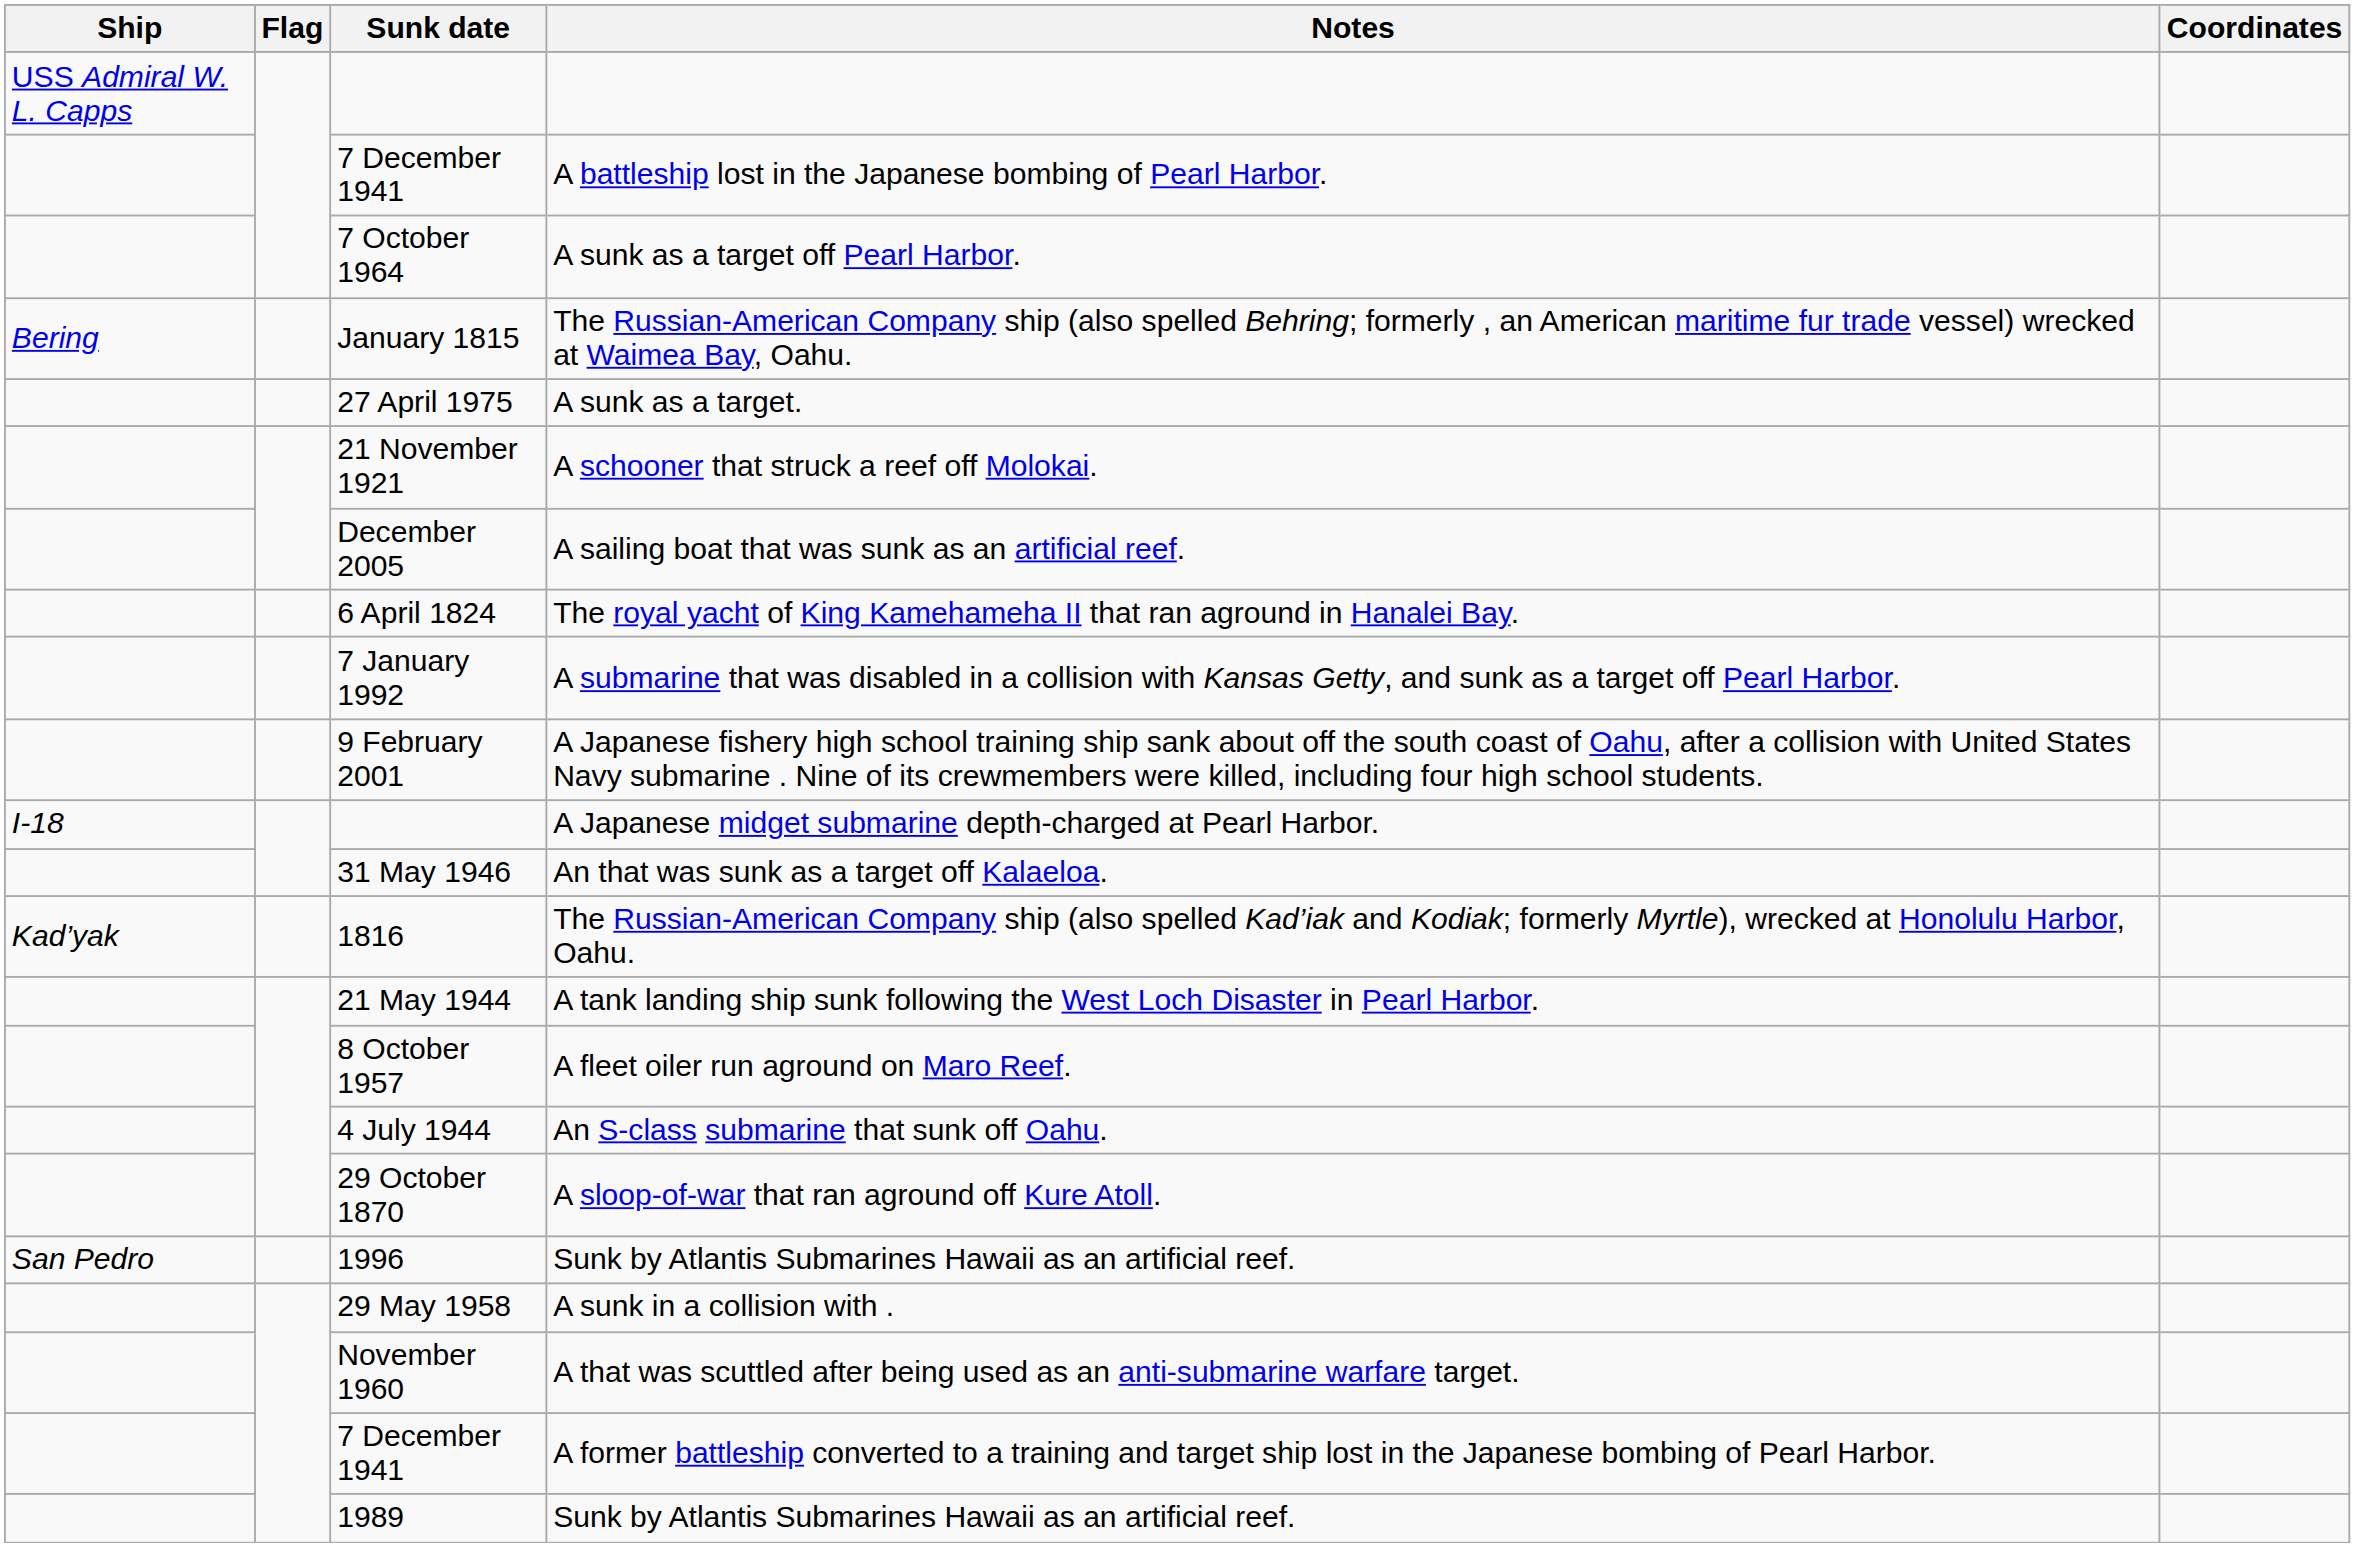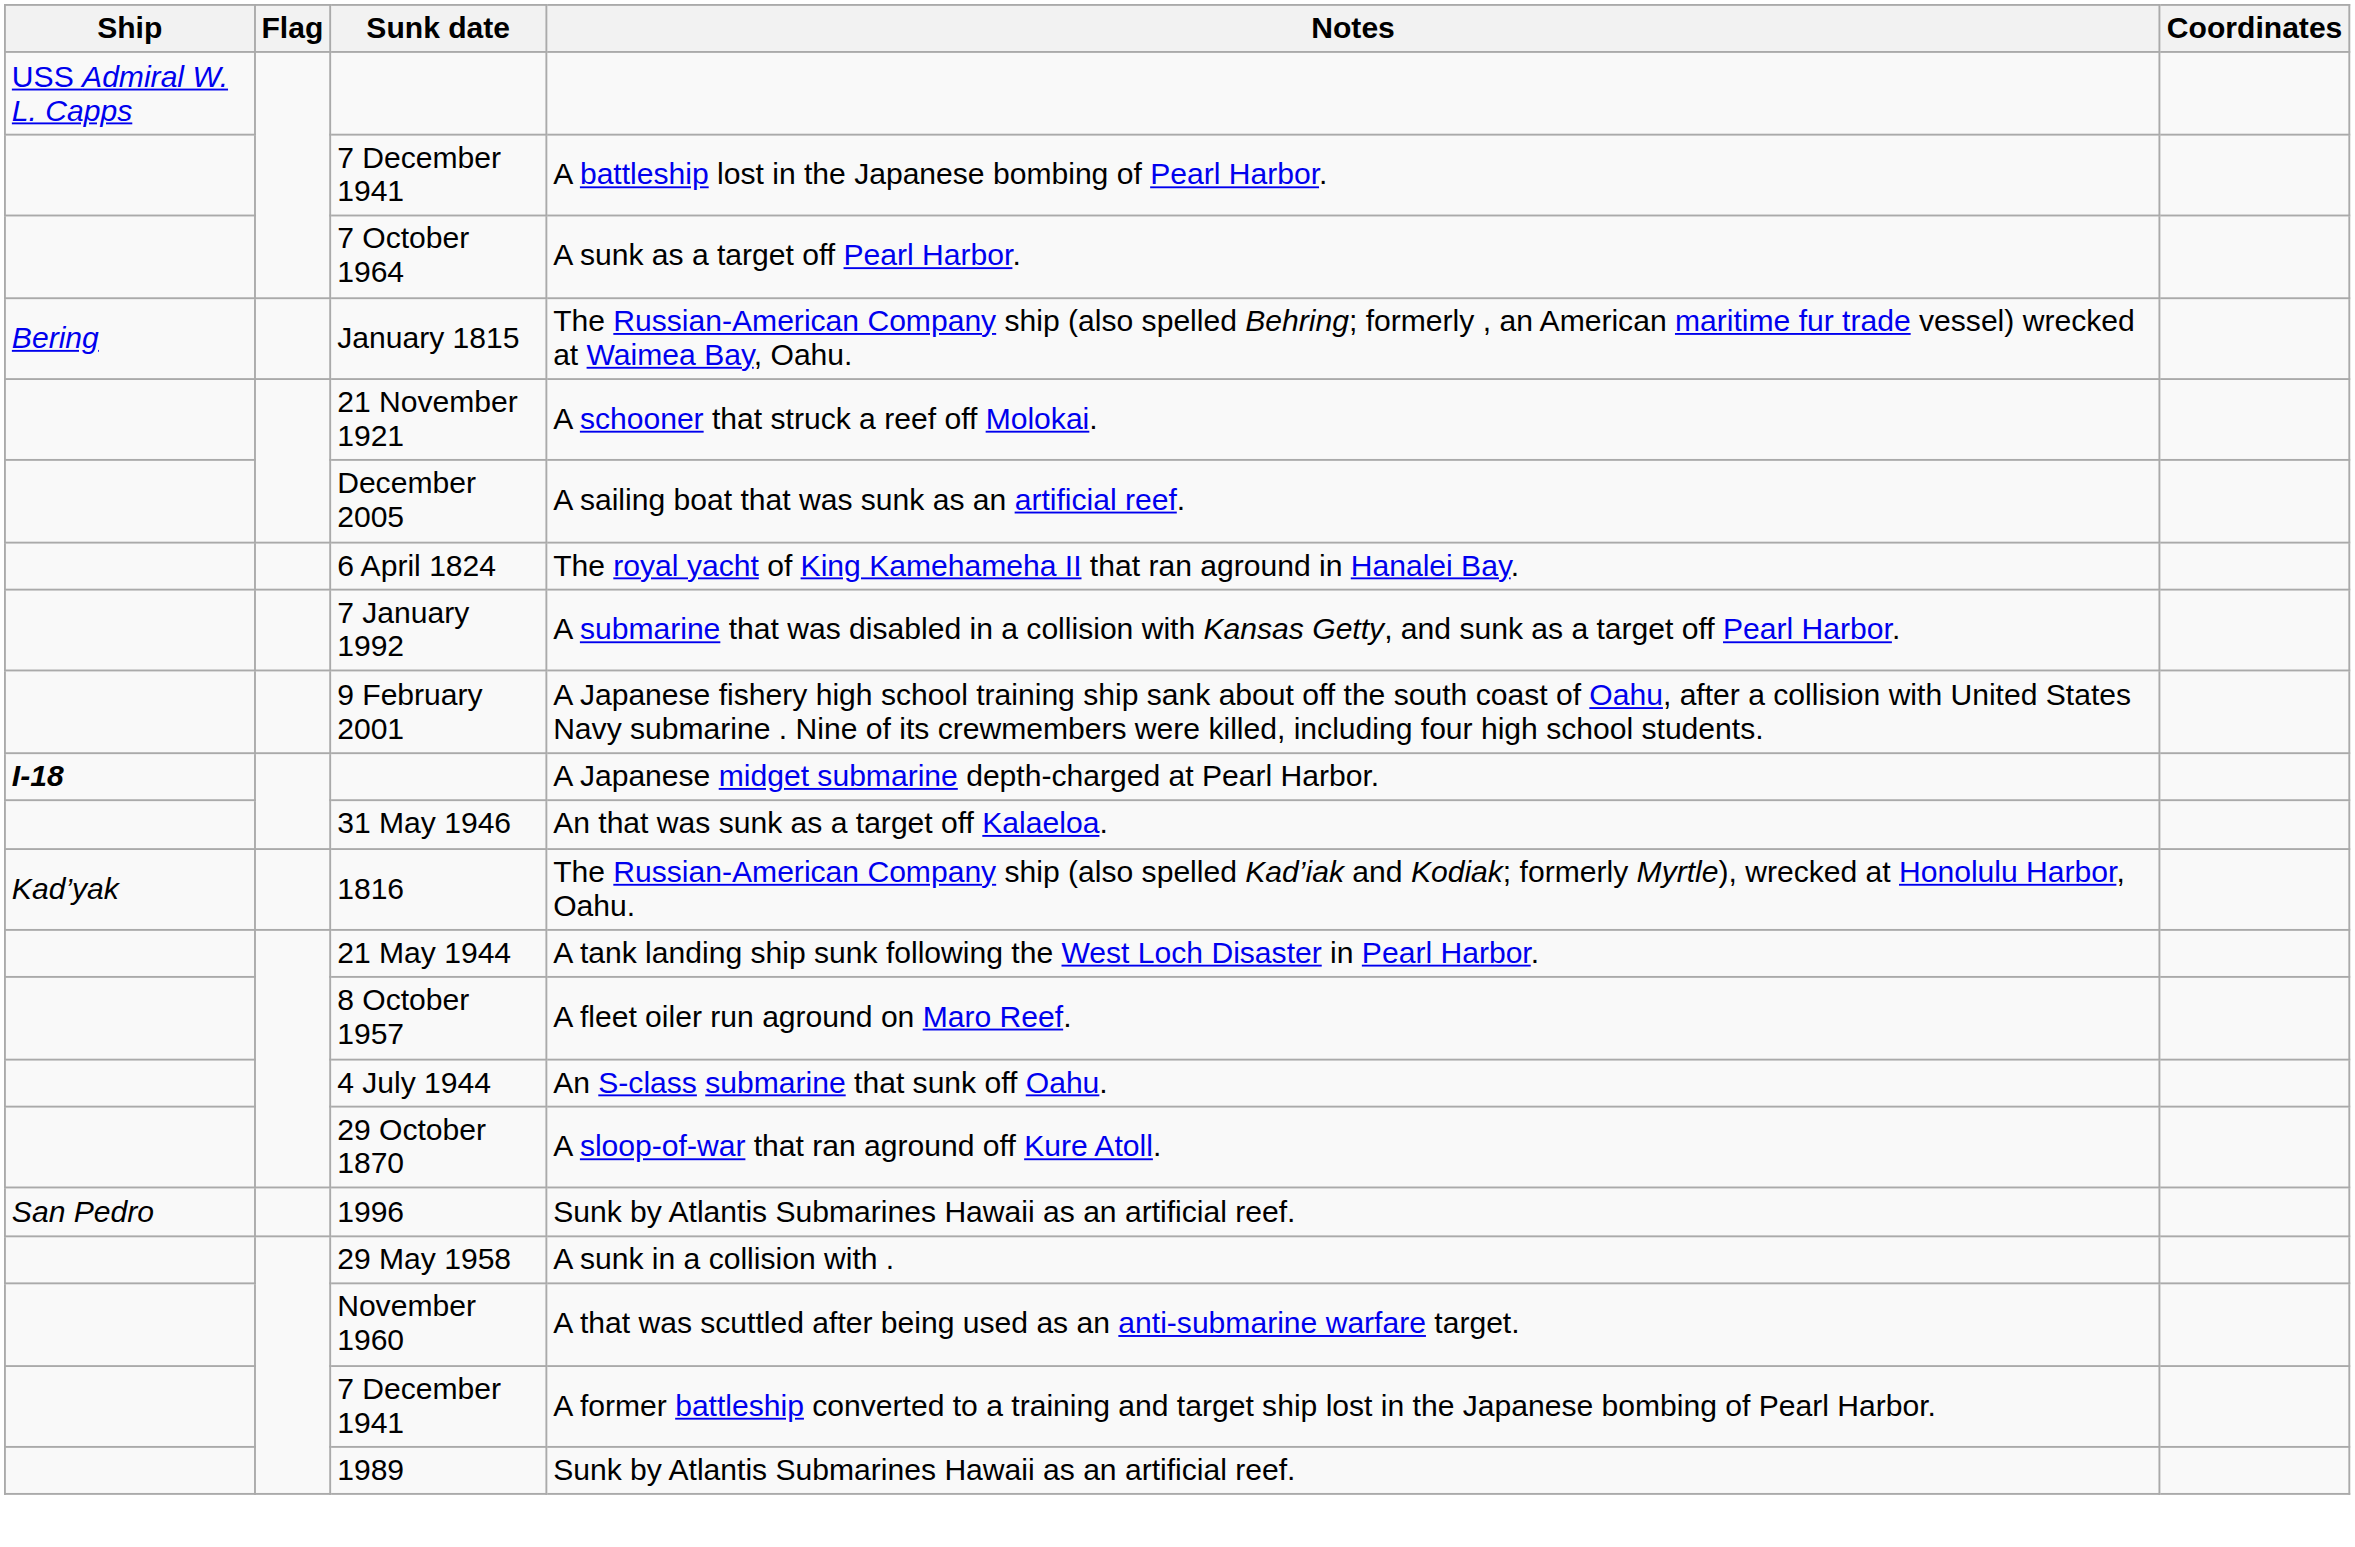 <table class="wikitable">
 <tr>
 <th>Ship</th>
 <th>Flag</th>
 <th>Sunk date</th>
 <th>Notes</th>
 <th>Coordinates</th>
 </tr>
 <tr>
 <td><a href='#'>USS <em>Admiral W. L. Capps</em></a></td>
 <td rowspan="3"></td>
 <td></td>
 <td></td>
 <td></td>
 </tr>
 <tr>
 <td></td>
 <td>7 December 1941</td>
 <td>A <a href='#'>battleship</a> lost in the Japanese bombing of <a href='#'>Pearl Harbor</a>.</td>
 <td></td>
 </tr>
 <tr>
 <td></td>
 <td>7 October 1964</td>
 <td>A  sunk as a target off <a href='#'>Pearl Harbor</a>.</td>
 <td></td>
 </tr>
 <tr>
 <td><em><a href='#'>Bering</a></em></td>
 <td></td>
 <td>January 1815</td>
 <td>The <a href='#'>Russian-American Company</a> ship (also spelled <em>Behring</em>; formerly , an American <a href='#'>maritime fur trade</a> vessel) wrecked at <a href='#'>Waimea Bay</a>, Oahu.</td>
-<td></td>
-</tr>
-<tr>
-<td></td>
-<td></td>
-<td>27 April 1975</td>
-<td>A  sunk as a target.</td>
 <td></td>
 </tr>
 <tr>
 <td></td>
 <td rowspan="2"></td>
 <td>21 November 1921</td>
 <td>A <a href='#'>schooner</a> that struck a reef off <a href='#'>Molokai</a>.</td>
 <td></td>
 </tr>
 <tr>
 <td></td>
 <td>December 2005</td>
 <td>A sailing boat that was sunk as an <a href='#'>artificial reef</a>.</td>
 <td></td>
 </tr>
 <tr>
 <td></td>
 <td></td>
 <td>6 April 1824</td>
 <td>The <a href='#'>royal yacht</a> of <a href='#'>King Kamehameha II</a> that ran aground in <a href='#'>Hanalei Bay</a>.</td>
 <td></td>
 </tr>
 <tr>
 <td></td>
 <td></td>
 <td>7 January 1992</td>
 <td>A <a href='#'>submarine</a> that was disabled in a collision with <em>Kansas Getty</em>, and sunk as a target off <a href='#'>Pearl Harbor</a>.</td>
 <td></td>
 </tr>
 <tr>
 <td></td>
 <td></td>
 <td>9 February 2001</td>
 <td>A Japanese fishery high school training ship sank about  off the south coast of <a href='#'>Oahu</a>, after a collision with United States Navy submarine . Nine of its crewmembers were killed, including four high school students.</td>
 <td></td>
 </tr>
 <tr>
-<td><em>I-18</em></td>
+<td><strong><em>I-18</em></strong></td>
 <td rowspan="2"></td>
 <td></td>
 <td>A Japanese <a href='#'>midget submarine</a> depth-charged at Pearl Harbor.</td>
 <td></td>
 </tr>
 <tr>
 <td></td>
 <td>31 May 1946</td>
 <td>An  that was sunk as a target off <a href='#'>Kalaeloa</a>.</td>
 <td></td>
 </tr>
 <tr>
 <td><em>Kad’yak</em></td>
 <td></td>
 <td>1816</td>
 <td>The <a href='#'>Russian-American Company</a> ship (also spelled <em>Kad’iak</em> and <em>Kodiak</em>; formerly <em>Myrtle</em>), wrecked at <a href='#'>Honolulu Harbor</a>, Oahu.</td>
 <td></td>
 </tr>
 <tr>
 <td></td>
 <td rowspan="4"></td>
 <td>21 May 1944</td>
 <td>A tank landing ship sunk following the <a href='#'>West Loch Disaster</a> in <a href='#'>Pearl Harbor</a>.</td>
 <td></td>
 </tr>
 <tr>
 <td></td>
 <td>8 October 1957</td>
 <td>A fleet oiler run aground on <a href='#'>Maro Reef</a>.</td>
 <td></td>
 </tr>
 <tr>
 <td></td>
 <td>4 July 1944</td>
 <td>An <a href='#'>S-class</a> <a href='#'>submarine</a> that sunk off <a href='#'>Oahu</a>.</td>
 <td></td>
 </tr>
 <tr>
 <td></td>
 <td>29 October 1870</td>
 <td>A <a href='#'>sloop-of-war</a> that ran aground off <a href='#'>Kure Atoll</a>.</td>
 <td></td>
 </tr>
 <tr>
 <td><em>San Pedro</em></td>
 <td></td>
 <td>1996</td>
 <td>Sunk by Atlantis Submarines Hawaii as an artificial reef.</td>
 <td></td>
 </tr>
 <tr>
 <td></td>
 <td rowspan="4"></td>
 <td>29 May 1958</td>
 <td>A  sunk in a collision with .</td>
 <td></td>
 </tr>
 <tr>
 <td></td>
 <td>November 1960</td>
 <td>A  that was scuttled after being used as an <a href='#'>anti-submarine warfare</a> target.</td>
 <td></td>
 </tr>
 <tr>
 <td></td>
 <td>7 December 1941</td>
 <td>A former <a href='#'>battleship</a> converted to a training and target ship lost in the Japanese bombing of Pearl Harbor.</td>
 <td></td>
 </tr>
 <tr>
 <td></td>
 <td>1989</td>
 <td>Sunk by Atlantis Submarines Hawaii as an artificial reef.</td>
 <td></td>
 </tr>
 </table>
